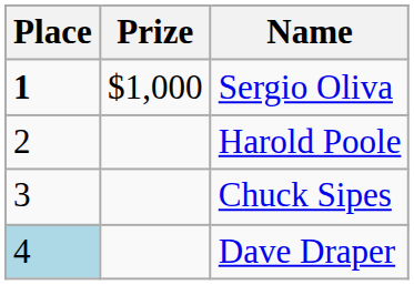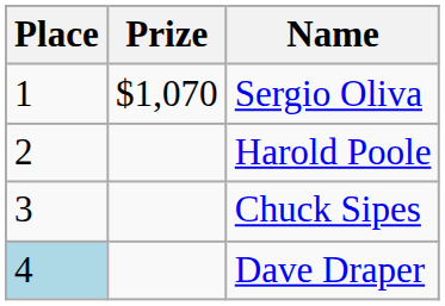 <table class="wikitable">
 <tr>
 <th>Place</th>
 <th>Prize</th>
 <th>Name</th>
 </tr>
 <tr>
-<td><strong>1</strong></td>
-<td>$1,000</td>
+<td>1</td>
+<td>$1,070</td>
 <td> <a href='#'>Sergio Oliva</a></td>
 </tr>
 <tr>
 <td>2</td>
 <td></td>
 <td> <a href='#'>Harold Poole</a></td>
 </tr>
 <tr>
 <td>3</td>
 <td></td>
 <td> <a href='#'>Chuck Sipes</a></td>
 </tr>
 <tr>
 <td style="background: lightblue;">4</td>
 <td></td>
 <td> <a href='#'>Dave Draper</a></td>
 </tr>
 </table>
